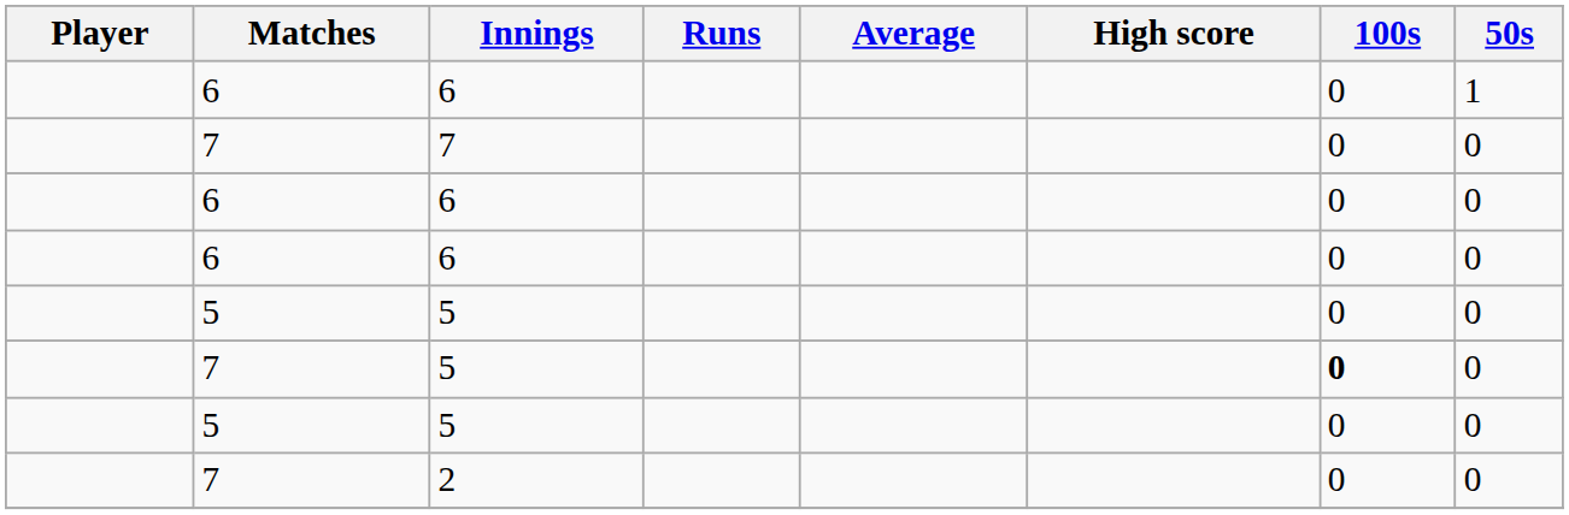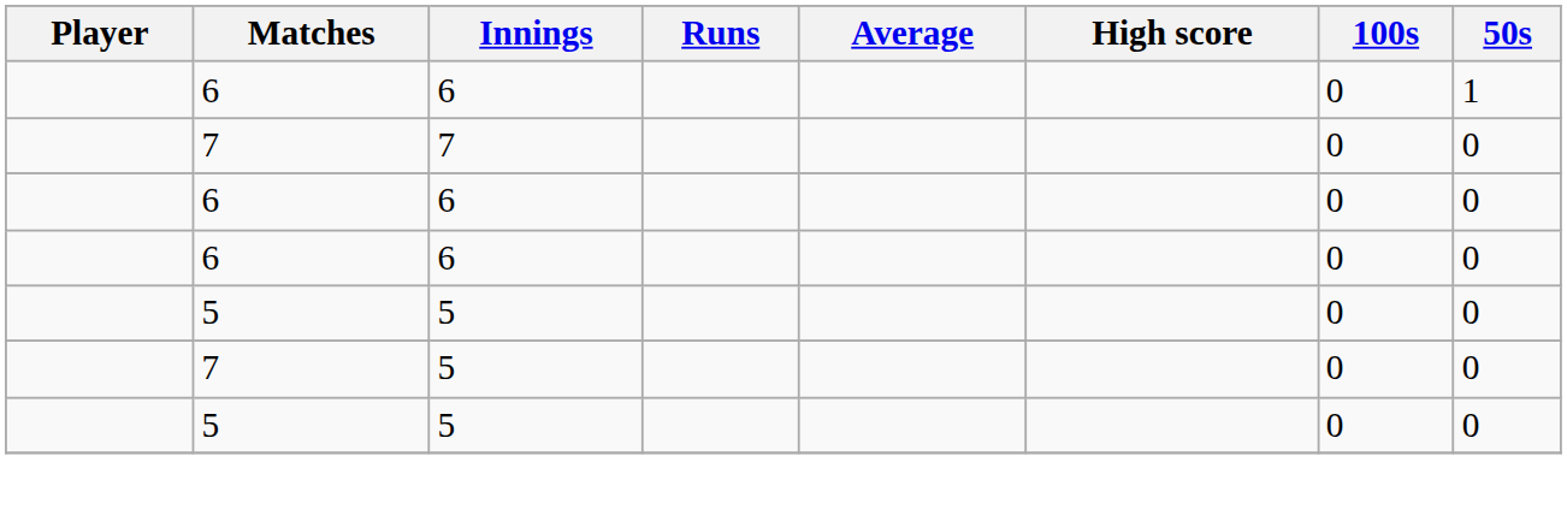 <table class="wikitable sortable" style="width:80%;">
 <tr>
 <th>Player</th>
 <th>Matches</th>
 <th><a href='#'>Innings</a></th>
 <th><a href='#'>Runs</a></th>
 <th><a href='#'>Average</a></th>
 <th>High score</th>
 <th><a href='#'>100s</a></th>
 <th><a href='#'>50s</a></th>
 </tr>
 <tr>
 <td></td>
 <td>6</td>
 <td>6</td>
 <td></td>
 <td></td>
 <td></td>
 <td>0</td>
 <td>1</td>
 </tr>
 <tr>
 <td></td>
 <td>7</td>
 <td>7</td>
 <td></td>
 <td></td>
 <td></td>
 <td>0</td>
 <td>0</td>
 </tr>
 <tr>
 <td></td>
 <td>6</td>
 <td>6</td>
 <td></td>
 <td></td>
 <td></td>
 <td>0</td>
 <td>0</td>
 </tr>
 <tr>
 <td></td>
 <td>6</td>
 <td>6</td>
 <td></td>
 <td></td>
 <td></td>
 <td>0</td>
 <td>0</td>
 </tr>
 <tr>
 <td></td>
 <td>5</td>
 <td>5</td>
 <td></td>
 <td></td>
 <td></td>
 <td>0</td>
 <td>0</td>
 </tr>
 <tr>
 <td></td>
 <td>7</td>
 <td>5</td>
 <td></td>
 <td></td>
 <td></td>
-<td><strong>0</strong></td>
+<td>0</td>
 <td>0</td>
 </tr>
 <tr>
 <td></td>
 <td>5</td>
 <td>5</td>
 <td></td>
 <td></td>
 <td></td>
 <td>0</td>
 <td>0</td>
 </tr>
 <tr>
-<td></td>
-<td>7</td>
-<td>2</td>
-<td></td>
-<td></td>
-<td></td>
-<td>0</td>
-<td>0</td>
-</tr>
-<tr>
 </tr>
 </table>
